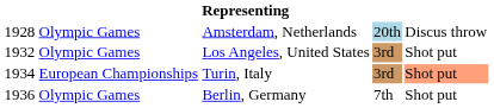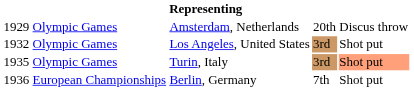 <table>
 <tr>
 <th colspan="5">Representing </th>
 </tr>
 <tr>
-<td>1928</td>
+<td>1929</td>
 <td><a href='#'>Olympic Games</a></td>
 <td><a href='#'>Amsterdam</a>, Netherlands</td>
-<td style="background: lightblue;">20th</td>
+<td>20th</td>
 <td>Discus throw</td>
 </tr>
 <tr>
 <td>1932</td>
 <td><a href='#'>Olympic Games</a></td>
 <td><a href='#'>Los Angeles</a>, United States</td>
 <td bgcolor="CC9966">3rd</td>
 <td>Shot put</td>
 </tr>
 <tr>
-<td>1934</td>
-<td><a href='#'>European Championships</a></td>
+<td>1935</td>
+<td><a href='#'>Olympic Games</a></td>
 <td><a href='#'>Turin</a>, Italy</td>
 <td bgcolor="cc9966">3rd</td>
 <td style="background: lightsalmon;">Shot put</td>
 </tr>
 <tr>
 <td>1936</td>
-<td><a href='#'>Olympic Games</a></td>
+<td><a href='#'>European Championships</a></td>
 <td><a href='#'>Berlin</a>, Germany</td>
 <td>7th</td>
 <td>Shot put</td>
 </tr>
 </table>
